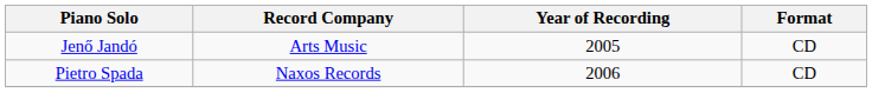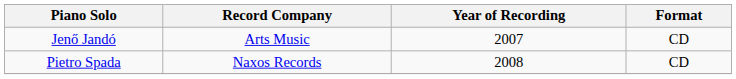 <table class="wikitable" width="800px">
 <tr>
 <th align="center">Piano Solo</th>
 <th align="center">Record Company</th>
 <th align="center">Year of Recording</th>
 <th align="center">Format</th>
 </tr>
 <tr>
 <td align="center"><a href='#'>Jenő Jandó</a></td>
 <td align="center"><a href='#'>Arts Music</a></td>
-<td align="center">2005</td>
+<td align="center">2007</td>
 <td align="center">CD</td>
 </tr>
 <tr>
 <td align="center"><a href='#'>Pietro Spada</a></td>
 <td align="center"><a href='#'>Naxos Records</a></td>
-<td align="center">2006</td>
+<td align="center">2008</td>
 <td align="center">CD</td>
 </tr>
 <tr>
 </tr>
 </table>
